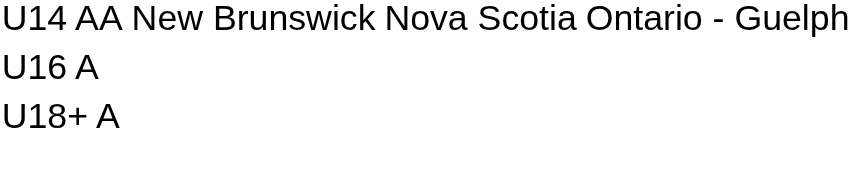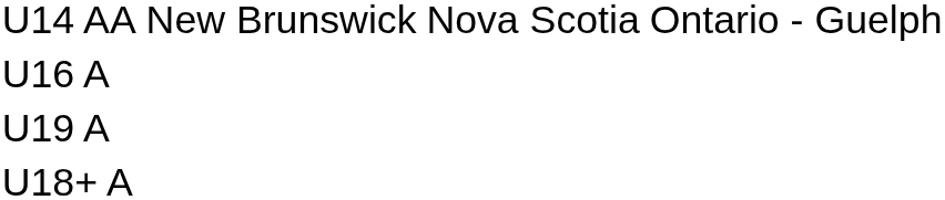 <table>
 <tr>
 <td>U14 AA</td>
 <td>    New Brunswick</td>
 <td>Nova Scotia</td>
 <td> Ontario - Guelph</td>
 </tr>
 <tr>
 <td>U16 A</td>
 <td></td>
 <td></td>
 <td></td>
 </tr>
 <tr>
+<td>U19 A</td>
+<td></td>
+<td></td>
+<td></td>
+</tr>
+<tr>
 <td>U18+ A</td>
 <td></td>
 <td></td>
 <td></td>
 </tr>
 </table>
